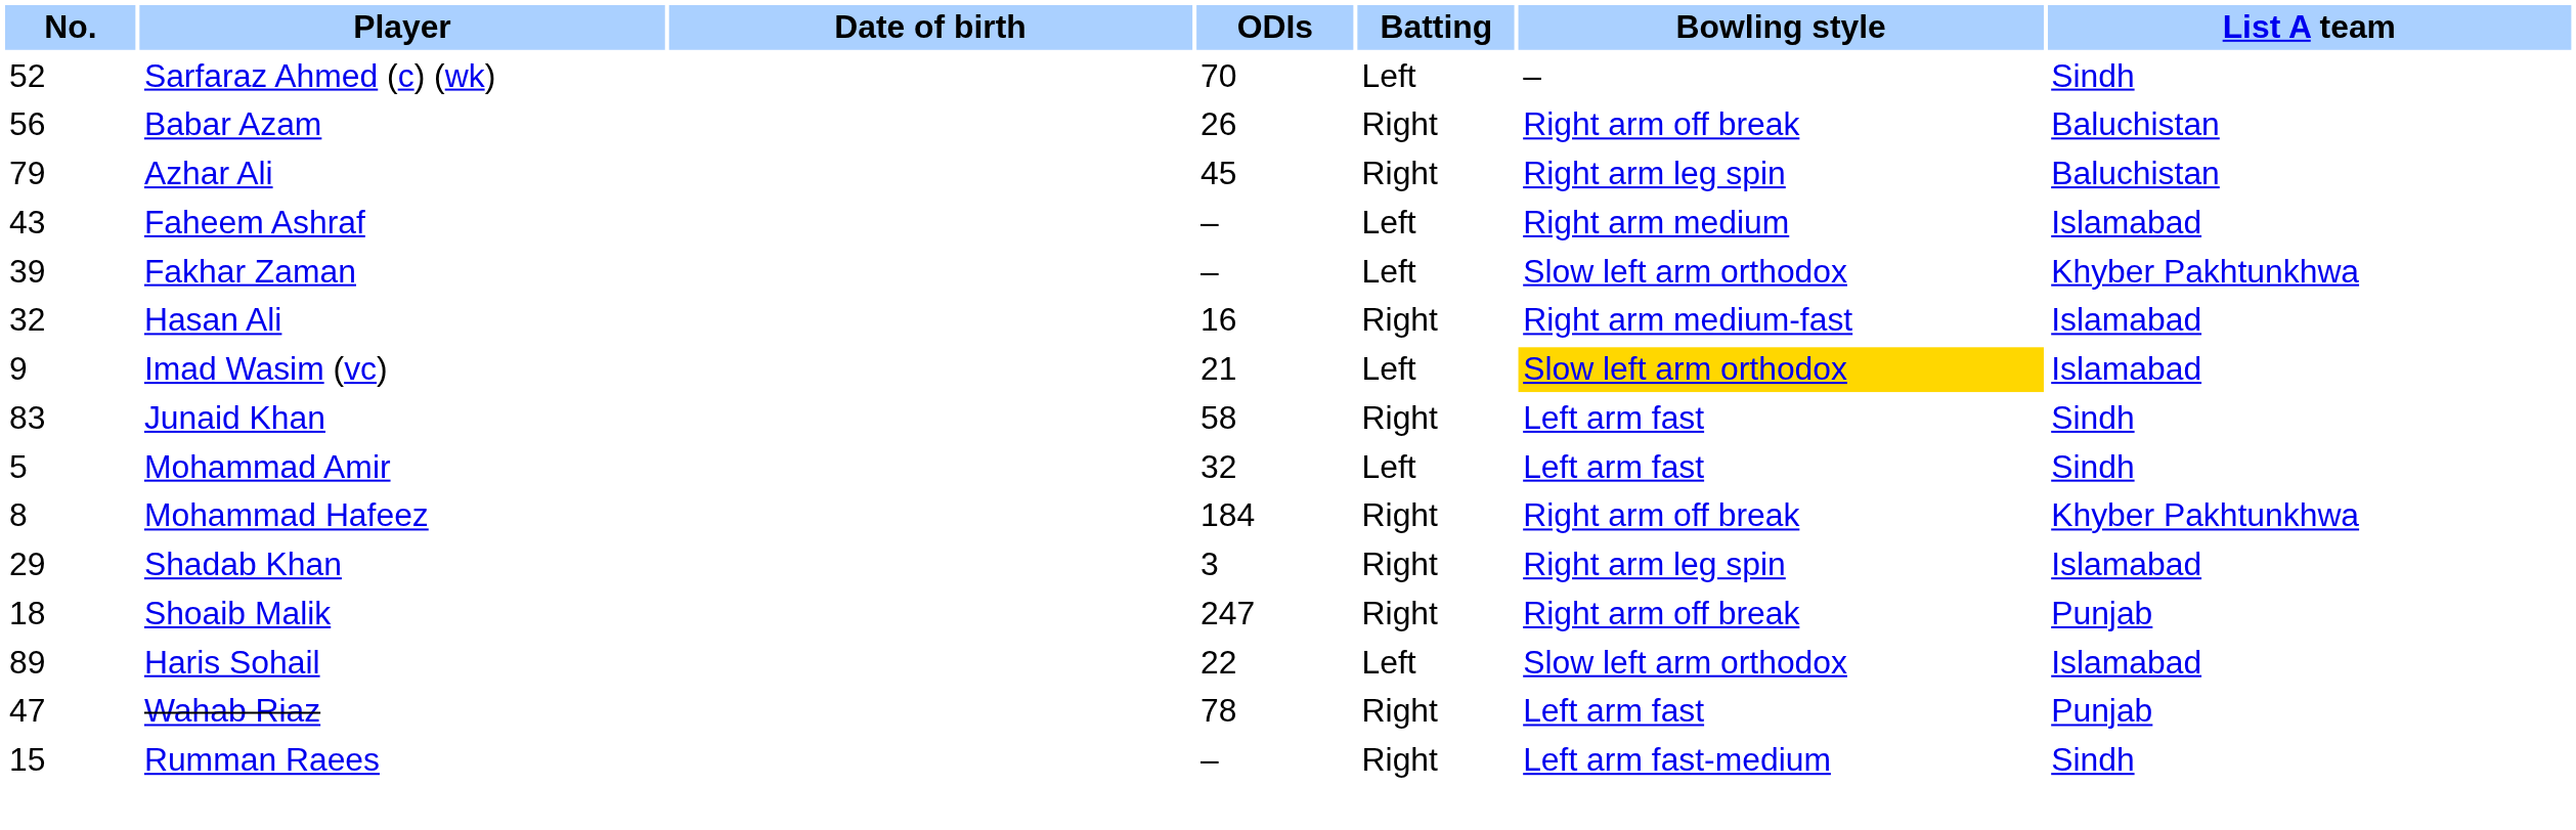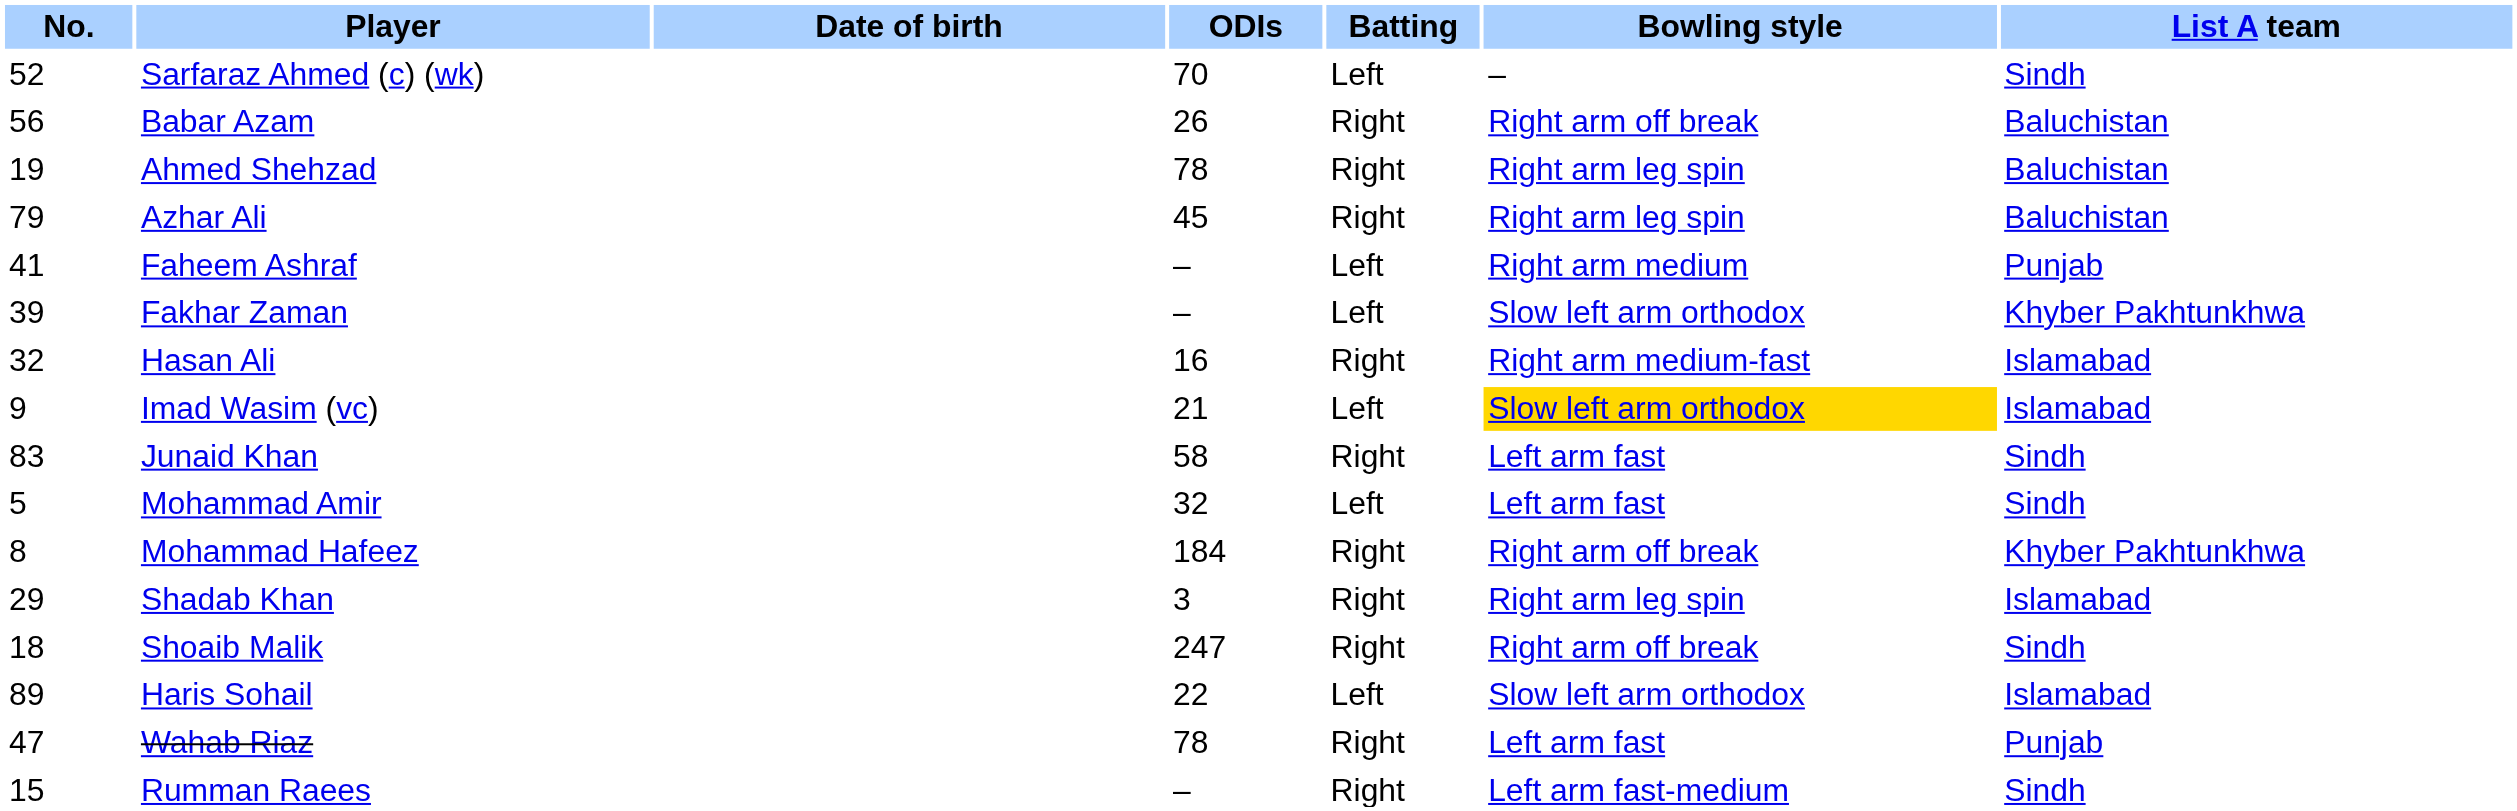 <table border="0" cellspacing="2" cellpadding="2" style="width:100%;">
 <tr style="background:#aad0ff;">
 <th width=5%>No.</th>
 <th width="20%">Player</th>
 <th width=20%>Date of birth</th>
 <th width=6%>ODIs</th>
 <th width=6%>Batting</th>
 <th width=20%>Bowling style</th>
 <th width=20%><a href='#'>List A</a> team</th>
 </tr>
 <tr>
 <td>52</td>
 <td><a href='#'>Sarfaraz Ahmed</a> (<a href='#'>c</a>) (<a href='#'>wk</a>)</td>
 <td></td>
 <td>70</td>
 <td>Left</td>
 <td>–</td>
 <td> <a href='#'>Sindh</a></td>
 </tr>
 <tr>
 <td>56</td>
 <td><a href='#'>Babar Azam</a></td>
 <td></td>
 <td>26</td>
 <td>Right</td>
 <td><a href='#'>Right arm off break</a></td>
 <td> <a href='#'>Baluchistan</a></td>
 </tr>
 <tr>
+<td>19</td>
+<td><a href='#'>Ahmed Shehzad</a></td>
+<td></td>
+<td>78</td>
+<td>Right</td>
+<td><a href='#'>Right arm leg spin</a></td>
+<td> <a href='#'>Baluchistan</a></td>
+</tr>
+<tr>
 <td>79</td>
 <td><a href='#'>Azhar Ali</a></td>
 <td></td>
 <td>45</td>
 <td>Right</td>
 <td><a href='#'>Right arm leg spin</a></td>
 <td> <a href='#'>Baluchistan</a></td>
 </tr>
 <tr>
-<td>43</td>
+<td>41</td>
 <td><a href='#'>Faheem Ashraf</a></td>
 <td></td>
 <td>–</td>
 <td>Left</td>
 <td><a href='#'>Right arm medium</a></td>
-<td> <a href='#'>Islamabad</a></td>
+<td> <a href='#'>Punjab</a></td>
 </tr>
 <tr>
 <td>39</td>
 <td><a href='#'>Fakhar Zaman</a></td>
 <td></td>
 <td>–</td>
 <td>Left</td>
 <td><a href='#'>Slow left arm orthodox</a></td>
 <td> <a href='#'>Khyber Pakhtunkhwa</a></td>
 </tr>
 <tr>
 <td>32</td>
 <td><a href='#'>Hasan Ali</a></td>
 <td></td>
 <td>16</td>
 <td>Right</td>
 <td><a href='#'>Right arm medium-fast</a></td>
 <td> <a href='#'>Islamabad</a></td>
 </tr>
 <tr>
 <td>9</td>
 <td><a href='#'>Imad Wasim</a> (<a href='#'>vc</a>)</td>
 <td></td>
 <td>21</td>
 <td>Left</td>
 <td style="background: gold;"><a href='#'>Slow left arm orthodox</a></td>
 <td> <a href='#'>Islamabad</a></td>
 </tr>
 <tr>
 <td>83</td>
 <td><a href='#'>Junaid Khan</a></td>
 <td></td>
 <td>58</td>
 <td>Right</td>
 <td><a href='#'>Left arm fast</a></td>
 <td> <a href='#'>Sindh</a></td>
 </tr>
 <tr>
 <td>5</td>
 <td><a href='#'>Mohammad Amir</a></td>
 <td></td>
 <td>32</td>
 <td>Left</td>
 <td><a href='#'>Left arm fast</a></td>
 <td> <a href='#'>Sindh</a></td>
 </tr>
 <tr>
 <td>8</td>
 <td><a href='#'>Mohammad Hafeez</a></td>
 <td></td>
 <td>184</td>
 <td>Right</td>
 <td><a href='#'>Right arm off break</a></td>
 <td> <a href='#'>Khyber Pakhtunkhwa</a></td>
 </tr>
 <tr>
 <td>29</td>
 <td><a href='#'>Shadab Khan</a></td>
 <td></td>
 <td>3</td>
 <td>Right</td>
 <td><a href='#'>Right arm leg spin</a></td>
 <td> <a href='#'>Islamabad</a></td>
 </tr>
 <tr>
 <td>18</td>
 <td><a href='#'>Shoaib Malik</a></td>
 <td></td>
 <td>247</td>
 <td>Right</td>
 <td><a href='#'>Right arm off break</a></td>
-<td> <a href='#'>Punjab</a></td>
+<td> <a href='#'>Sindh</a></td>
 </tr>
 <tr>
 <td>89</td>
 <td><a href='#'>Haris Sohail</a></td>
 <td></td>
 <td>22</td>
 <td>Left</td>
 <td><a href='#'>Slow left arm orthodox</a></td>
 <td> <a href='#'>Islamabad</a></td>
 </tr>
 <tr>
 <td>47</td>
 <td><s><a href='#'>Wahab Riaz</a></s></td>
 <td></td>
 <td>78</td>
 <td>Right</td>
 <td><a href='#'>Left arm fast</a></td>
 <td> <a href='#'>Punjab</a></td>
 </tr>
 <tr>
 <td>15</td>
 <td><a href='#'>Rumman Raees</a></td>
 <td></td>
 <td>–</td>
 <td>Right</td>
 <td><a href='#'>Left arm fast-medium</a></td>
 <td> <a href='#'>Sindh</a></td>
 </tr>
 </table>
